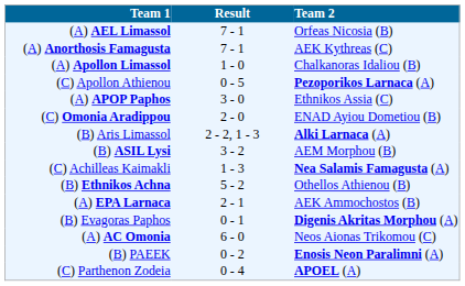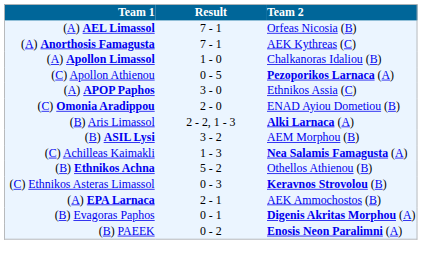 <table cellspacing="0" style="background: #EBF5FF; border: 1px #aaa solid; border-collapse: collapse; font-size: 95%;" width=60%>
 <tr bgcolor=#006699 style="color:white;">
 <th width=30% align="right">Team 1</th>
 <th width=22% align="center">Result</th>
 <th width=30% align="left">Team 2</th>
 </tr>
 <tr>
 <td align=right>(<a href='#'>A</a>) <strong><a href='#'>AEL Limassol</a></strong></td>
 <td align=center>7 - 1</td>
 <td align=left><a href='#'>Orfeas Nicosia</a> (<a href='#'>B</a>)</td>
 </tr>
 <tr>
 <td align=right>(<a href='#'>A</a>) <strong><a href='#'>Anorthosis Famagusta</a></strong></td>
 <td align=center>7 - 1</td>
 <td align=left><a href='#'>AEK Kythreas</a> (<a href='#'>C</a>)</td>
 </tr>
 <tr>
 <td align=right>(<a href='#'>A</a>) <strong><a href='#'>Apollon Limassol</a></strong></td>
 <td align=center>1 - 0</td>
 <td align=left><a href='#'>Chalkanoras Idaliou</a> (<a href='#'>B</a>)</td>
 </tr>
 <tr>
 <td align=right>(<a href='#'>C</a>) <a href='#'>Apollon Athienou</a></td>
 <td align=center>0 - 5</td>
 <td align=left><strong><a href='#'>Pezoporikos Larnaca</a></strong> (<a href='#'>A</a>)</td>
 </tr>
 <tr>
 <td align=right>(<a href='#'>A</a>) <strong><a href='#'>APOP Paphos</a></strong></td>
 <td align=center>3 - 0</td>
 <td align=left><a href='#'>Ethnikos Assia</a> (<a href='#'>C</a>)</td>
 </tr>
 <tr>
 <td align=right>(<a href='#'>C</a>) <strong><a href='#'>Omonia Aradippou</a></strong></td>
 <td align=center>2 - 0</td>
 <td align=left><a href='#'>ENAD Ayiou Dometiou</a> (<a href='#'>B</a>)</td>
 </tr>
 <tr>
 <td align=right>(<a href='#'>B</a>) <a href='#'>Aris Limassol</a></td>
 <td align=center>2 - 2, 1 - 3</td>
 <td align=left><strong><a href='#'>Alki Larnaca</a></strong> (<a href='#'>A</a>)</td>
 </tr>
 <tr>
 <td align=right>(<a href='#'>B</a>) <strong><a href='#'>ASIL Lysi</a></strong></td>
 <td align=center>3 - 2</td>
 <td align=left><a href='#'>AEM Morphou</a> (<a href='#'>B</a>)</td>
 </tr>
 <tr>
 <td align=right>(<a href='#'>C</a>) <a href='#'>Achilleas Kaimakli</a></td>
 <td align=center>1 - 3</td>
 <td align=left><strong><a href='#'>Nea Salamis Famagusta</a></strong> (<a href='#'>A</a>)</td>
 </tr>
 <tr>
 <td align=right>(<a href='#'>B</a>) <strong><a href='#'>Ethnikos Achna</a></strong></td>
 <td align=center>5 - 2</td>
 <td align=left><a href='#'>Othellos Athienou</a> (<a href='#'>B</a>)</td>
 </tr>
 <tr>
+<td align=right>(<a href='#'>C</a>) <a href='#'>Ethnikos Asteras Limassol</a></td>
+<td align=center>0 - 3</td>
+<td align=left><strong><a href='#'>Keravnos Strovolou</a></strong> (<a href='#'>B</a>)</td>
+</tr>
+<tr>
 <td align=right>(<a href='#'>A</a>) <strong><a href='#'>EPA Larnaca</a></strong></td>
 <td align=center>2 - 1</td>
 <td align=left><a href='#'>AEK Ammochostos</a> (<a href='#'>B</a>)</td>
 </tr>
 <tr>
 <td align=right>(<a href='#'>B</a>) <a href='#'>Evagoras Paphos</a></td>
 <td align=center>0 - 1</td>
 <td align=left><strong><a href='#'>Digenis Akritas Morphou</a></strong> (<a href='#'>A</a>)</td>
 </tr>
 <tr>
-<td align=right>(<a href='#'>A</a>) <strong><a href='#'>AC Omonia</a></strong></td>
-<td align=center>6 - 0</td>
-<td align=left><a href='#'>Neos Aionas Trikomou</a> (<a href='#'>C</a>)</td>
-</tr>
-<tr>
 <td align=right>(<a href='#'>B</a>) <a href='#'>PAEEK</a></td>
 <td align=center>0 - 2</td>
 <td align=left><strong><a href='#'>Enosis Neon Paralimni</a></strong> (<a href='#'>A</a>)</td>
 </tr>
 <tr>
-<td align=right>(<a href='#'>C</a>) <a href='#'>Parthenon Zodeia</a></td>
-<td align=center>0 - 4</td>
-<td align=left><strong><a href='#'>APOEL</a></strong> (<a href='#'>A</a>)</td>
-</tr>
-<tr>
 </tr>
 </table>
